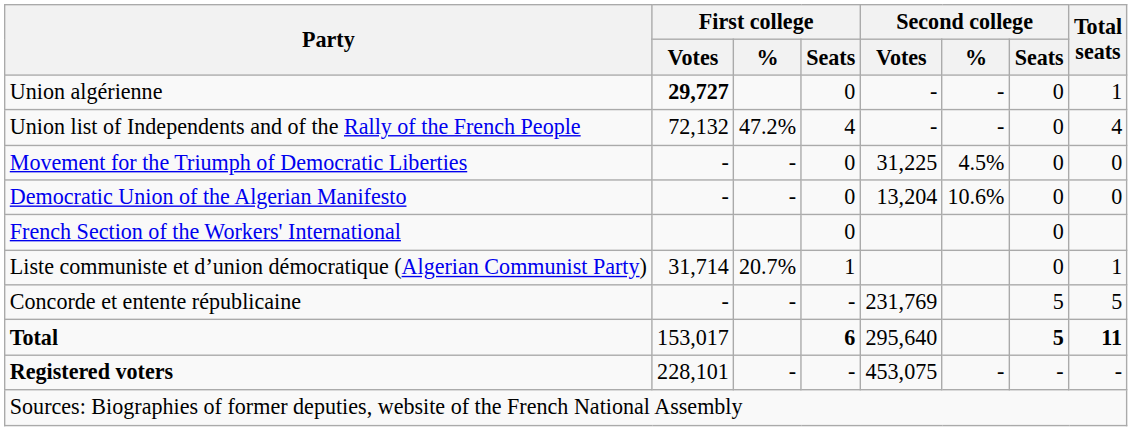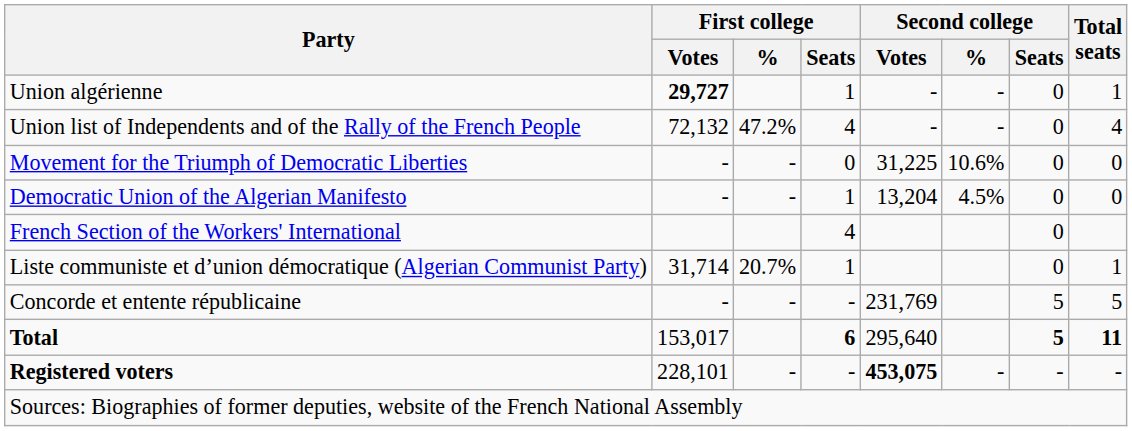 <table class=wikitable style=text-align:right>
 <tr>
 <th rowspan=2>Party</th>
 <th colspan=3>First college</th>
 <th colspan=3>Second college</th>
 <th rowspan=2>Total<br>seats</th>
 </tr>
 <tr>
 <th>Votes</th>
 <th>%</th>
 <th>Seats</th>
 <th>Votes</th>
 <th>%</th>
 <th>Seats</th>
 </tr>
 <tr>
 <td align=left>Union algérienne</td>
 <td><strong>29,727</strong></td>
 <td></td>
-<td>0</td>
+<td>1</td>
 <td>-</td>
 <td>-</td>
 <td>0</td>
 <td>1</td>
 </tr>
 <tr>
 <td align=left>Union list of Independents and of the <a href='#'>Rally of the French People</a></td>
 <td>72,132</td>
 <td>47.2%</td>
 <td>4</td>
 <td>-</td>
 <td>-</td>
 <td>0</td>
 <td>4</td>
 </tr>
 <tr>
 <td align=left><a href='#'>Movement for the Triumph of Democratic Liberties</a></td>
 <td>-</td>
 <td>-</td>
 <td>0</td>
 <td>31,225</td>
-<td>4.5%</td>
+<td>10.6%</td>
 <td>0</td>
 <td>0</td>
 </tr>
 <tr>
 <td align=left><a href='#'>Democratic Union of the Algerian Manifesto</a></td>
 <td>-</td>
 <td>-</td>
-<td>0</td>
+<td>1</td>
 <td>13,204</td>
-<td>10.6%</td>
+<td>4.5%</td>
 <td>0</td>
 <td>0</td>
 </tr>
 <tr>
 <td align=left><a href='#'>French Section of the Workers' International</a></td>
 <td></td>
 <td></td>
-<td>0</td>
+<td>4</td>
 <td></td>
 <td></td>
 <td>0</td>
 <td></td>
 </tr>
 <tr>
 <td align=left>Liste communiste et d’union démocratique (<a href='#'>Algerian Communist Party</a>)</td>
 <td>31,714</td>
 <td>20.7%</td>
 <td>1</td>
 <td></td>
 <td></td>
 <td>0</td>
 <td>1</td>
 </tr>
 <tr>
 <td align=left>Concorde et entente républicaine</td>
 <td>-</td>
 <td>-</td>
 <td>-</td>
 <td>231,769</td>
 <td></td>
 <td>5</td>
 <td>5</td>
 </tr>
 <tr>
 <td align=left><strong>Total</strong></td>
 <td>153,017</td>
 <td></td>
 <td><strong>6</strong></td>
 <td>295,640</td>
 <td></td>
 <td><strong>5</strong></td>
 <td><strong>11</strong></td>
 </tr>
 <tr>
 <td align=left><strong>Registered voters</strong></td>
 <td>228,101</td>
 <td>-</td>
 <td>-</td>
-<td>453,075</td>
+<td><strong>453,075</strong></td>
 <td>-</td>
 <td>-</td>
 <td>-</td>
 </tr>
 <tr>
 <td align=left colspan=8>Sources: Biographies of former deputies, website of the French National Assembly</td>
 </tr>
 </table>
